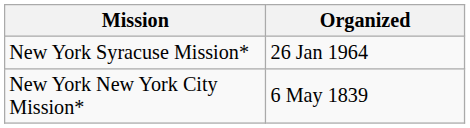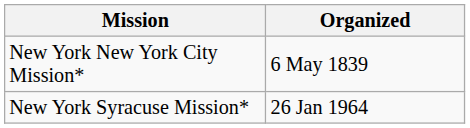 <table class="wikitable">
 <tr>
 <th width="200">Mission</th>
 <th width="150">Organized</th>
 </tr>
 <tr>
+<td>New York New York City Mission*</td>
+<td>6 May 1839</td>
+</tr>
+<tr>
 <td>New York Syracuse Mission*</td>
 <td>26 Jan 1964</td>
 </tr>
-<tr>
-<td>New York New York City Mission*</td>
-<td>6 May 1839</td>
-</tr>
 </table>
